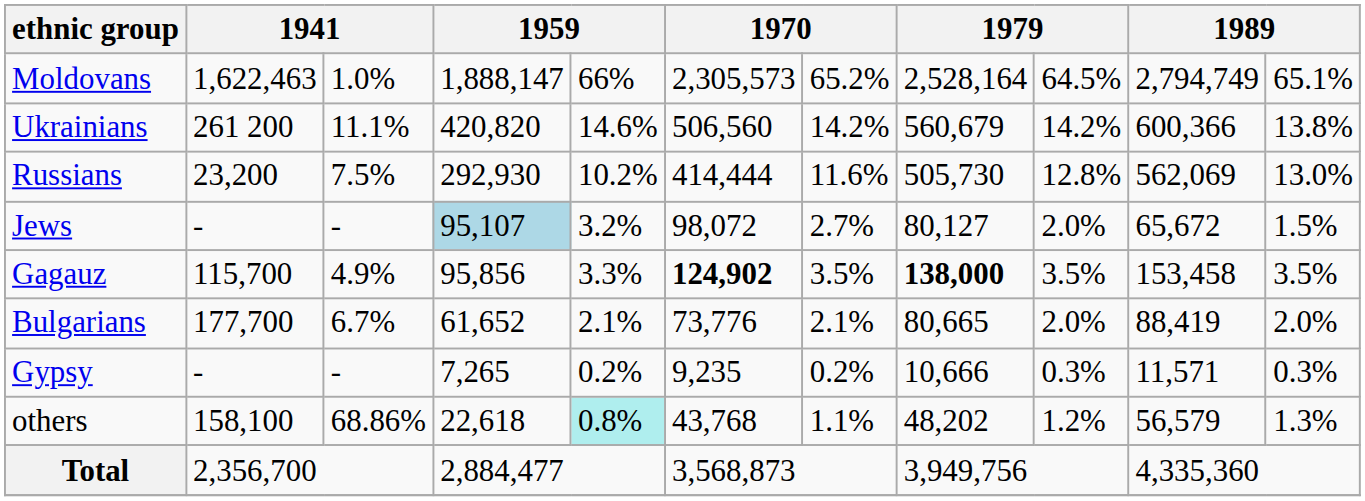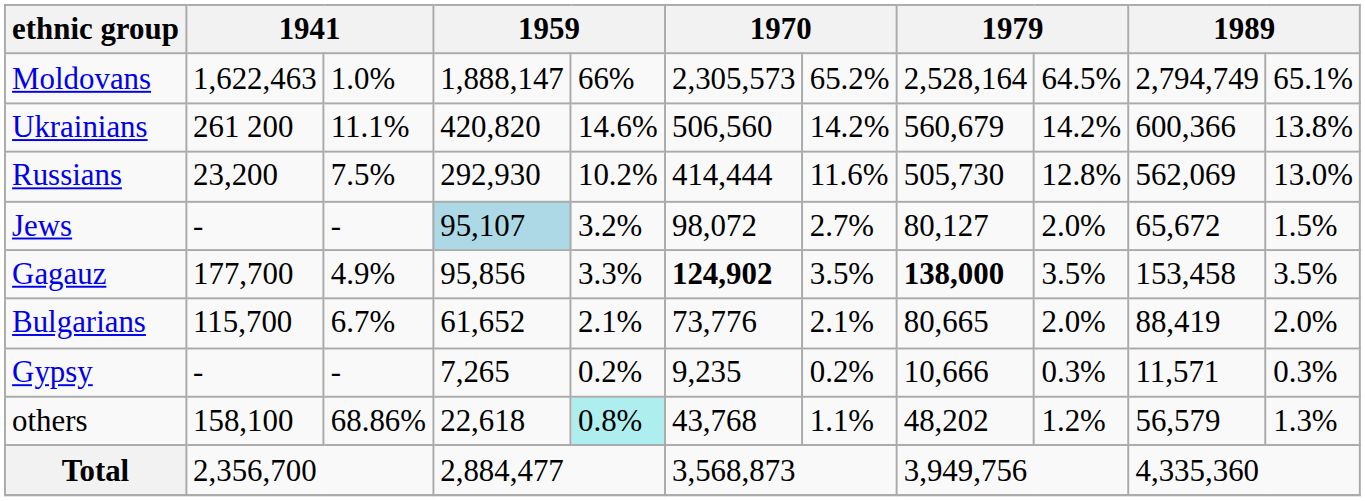 <table class="wikitable">
 <tr>
 <th>ethnic group</th>
 <th colspan=2>1941</th>
 <th colspan=2>1959</th>
 <th colspan=2>1970</th>
 <th colspan=2>1979</th>
 <th colspan=2>1989</th>
 </tr>
 <tr>
 <td><a href='#'>Moldovans</a></td>
 <td>1,622,463</td>
 <td>1.0%</td>
 <td>1,888,147</td>
 <td>66%</td>
 <td>2,305,573</td>
 <td>65.2%</td>
 <td>2,528,164</td>
 <td>64.5%</td>
 <td>2,794,749</td>
 <td>65.1%</td>
 </tr>
 <tr>
 <td><a href='#'>Ukrainians</a></td>
 <td>261 200</td>
 <td>11.1%</td>
 <td>420,820</td>
 <td>14.6%</td>
 <td>506,560</td>
 <td>14.2%</td>
 <td>560,679</td>
 <td>14.2%</td>
 <td>600,366</td>
 <td>13.8%</td>
 </tr>
 <tr>
 <td><a href='#'>Russians</a></td>
 <td>23,200</td>
 <td>7.5%</td>
 <td>292,930</td>
 <td>10.2%</td>
 <td>414,444</td>
 <td>11.6%</td>
 <td>505,730</td>
 <td>12.8%</td>
 <td>562,069</td>
 <td>13.0%</td>
 </tr>
 <tr>
 <td><a href='#'>Jews</a></td>
 <td>-</td>
 <td>-</td>
 <td style="background: lightblue;">95,107</td>
 <td>3.2%</td>
 <td>98,072</td>
 <td>2.7%</td>
 <td>80,127</td>
 <td>2.0%</td>
 <td>65,672</td>
 <td>1.5%</td>
 </tr>
 <tr>
 <td><a href='#'>Gagauz</a></td>
-<td>115,700</td>
+<td>177,700</td>
 <td>4.9%</td>
 <td>95,856</td>
 <td>3.3%</td>
 <td><strong>124,902</strong></td>
 <td>3.5%</td>
 <td><strong>138,000</strong></td>
 <td>3.5%</td>
 <td>153,458</td>
 <td>3.5%</td>
 </tr>
 <tr>
 <td><a href='#'>Bulgarians</a></td>
-<td>177,700</td>
+<td>115,700</td>
 <td>6.7%</td>
 <td>61,652</td>
 <td>2.1%</td>
 <td>73,776</td>
 <td>2.1%</td>
 <td>80,665</td>
 <td>2.0%</td>
 <td>88,419</td>
 <td>2.0%</td>
 </tr>
 <tr>
 <td><a href='#'>Gypsy</a></td>
 <td>-</td>
 <td>-</td>
 <td>7,265</td>
 <td>0.2%</td>
 <td>9,235</td>
 <td>0.2%</td>
 <td>10,666</td>
 <td>0.3%</td>
 <td>11,571</td>
 <td>0.3%</td>
 </tr>
 <tr>
 <td>others</td>
 <td>158,100</td>
 <td>68.86%</td>
 <td>22,618</td>
 <td style="background: paleturquoise;">0.8%</td>
 <td>43,768</td>
 <td>1.1%</td>
 <td>48,202</td>
 <td>1.2%</td>
 <td>56,579</td>
 <td>1.3%</td>
 </tr>
 <tr>
 <th>Total</th>
 <td colspan=2>2,356,700</td>
 <td colspan=2>2,884,477</td>
 <td colspan=2>3,568,873</td>
 <td colspan=2>3,949,756</td>
 <td colspan=2>4,335,360</td>
 </tr>
 <tr>
 </tr>
 </table>
